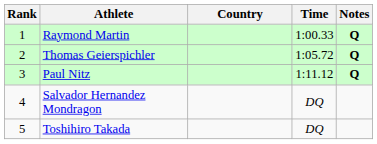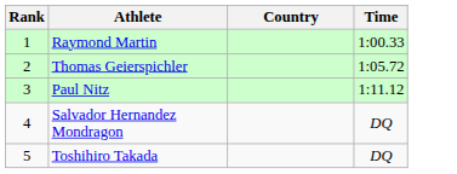 <table class="wikitable sortable" style="text-align:center">
 <tr>
 <th>Rank</th>
 <th style="width:180px">Athlete</th>
 <th style="width:125px">Country</th>
 <th>Time</th>
-<th>Notes</th>
 </tr>
 <tr style="background:#cfc;">
 <td>1</td>
 <td style="text-align:left;"><a href='#'>Raymond Martin</a></td>
 <td style="text-align:left;"></td>
 <td>1:00.33</td>
-<td><strong>Q</strong></td>
 </tr>
 <tr style="background:#cfc;">
 <td>2</td>
 <td style="text-align:left;"><a href='#'>Thomas Geierspichler</a></td>
 <td style="text-align:left;"></td>
 <td>1:05.72</td>
-<td><strong>Q</strong></td>
 </tr>
 <tr style="background:#cfc;">
 <td>3</td>
 <td style="text-align:left;"><a href='#'>Paul Nitz</a></td>
 <td style="text-align:left;"></td>
 <td>1:11.12</td>
-<td><strong>Q</strong></td>
 </tr>
 <tr>
 <td>4</td>
 <td style="text-align:left;"><a href='#'>Salvador Hernandez Mondragon</a></td>
 <td style="text-align:left;"></td>
 <td><em>DQ</em></td>
-<td></td>
 </tr>
 <tr>
 <td>5</td>
 <td style="text-align:left;"><a href='#'>Toshihiro Takada</a></td>
 <td style="text-align:left;"></td>
 <td><em>DQ</em></td>
-<td></td>
 </tr>
 </table>
